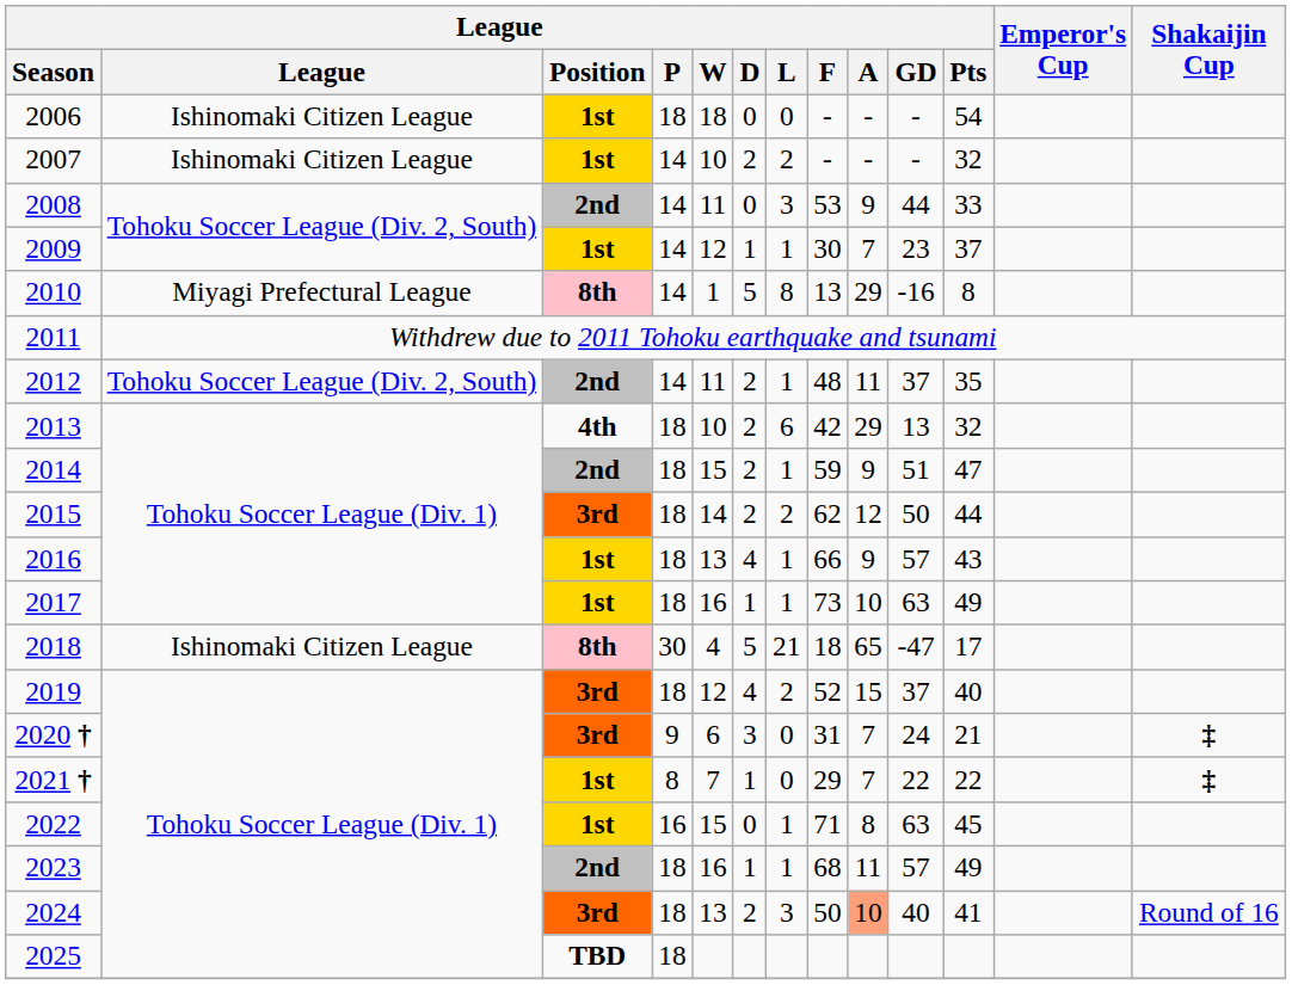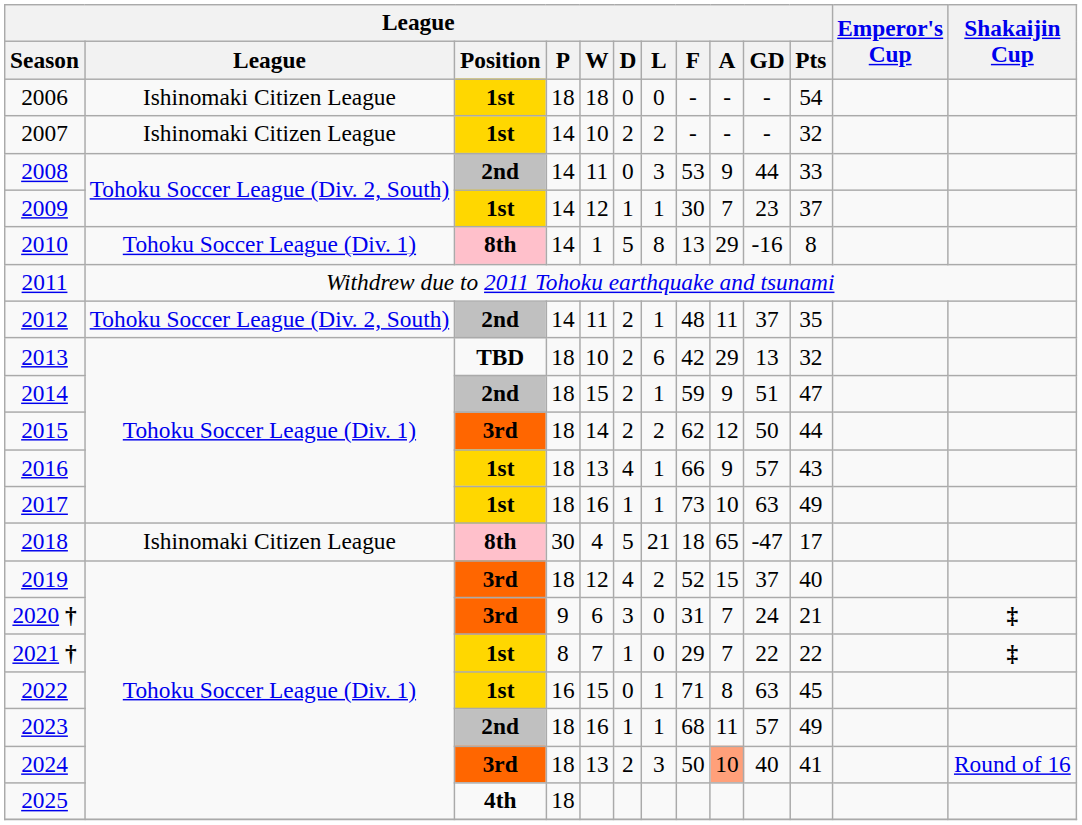 <table class="wikitable" style="text-align:center;">
 <tr>
 <th colspan="11">League</th>
 <th rowspan="2"><a href='#'>Emperor's<br>Cup</a></th>
 <th rowspan="2"><a href='#'>Shakaijin <br> Cup</a></th>
 </tr>
 <tr>
 <th>Season</th>
 <th>League</th>
 <th>Position</th>
 <th>P</th>
 <th>W</th>
 <th>D</th>
 <th>L</th>
 <th>F</th>
 <th>A</th>
 <th>GD</th>
 <th>Pts</th>
 </tr>
 <tr>
 <td>2006</td>
 <td>Ishinomaki Citizen League</td>
 <td bgcolor=gold><strong>1st</strong></td>
 <td>18</td>
 <td>18</td>
 <td>0</td>
 <td>0</td>
 <td>-</td>
 <td>-</td>
 <td>-</td>
 <td>54</td>
 <td></td>
 <td></td>
 </tr>
 <tr>
 <td>2007</td>
 <td>Ishinomaki Citizen League</td>
 <td bgcolor=gold><strong>1st</strong></td>
 <td>14</td>
 <td>10</td>
 <td>2</td>
 <td>2</td>
 <td>-</td>
 <td>-</td>
 <td>-</td>
 <td>32</td>
 <td></td>
 <td></td>
 </tr>
 <tr>
 <td><a href='#'>2008</a></td>
 <td rowspan="2"><a href='#'>Tohoku Soccer League (Div. 2, South)</a></td>
 <td bgcolor=silver><strong>2nd</strong></td>
 <td>14</td>
 <td>11</td>
 <td>0</td>
 <td>3</td>
 <td>53</td>
 <td>9</td>
 <td>44</td>
 <td>33</td>
 <td></td>
 <td></td>
 </tr>
 <tr>
 <td><a href='#'>2009</a></td>
 <td bgcolor=gold><strong>1st</strong></td>
 <td>14</td>
 <td>12</td>
 <td>1</td>
 <td>1</td>
 <td>30</td>
 <td>7</td>
 <td>23</td>
 <td>37</td>
 <td></td>
 <td></td>
 </tr>
 <tr>
 <td><a href='#'>2010</a></td>
-<td>Miyagi Prefectural League</td>
+<td><a href='#'>Tohoku Soccer League (Div. 1)</a></td>
 <td bgcolor=pink><strong>8th</strong></td>
 <td>14</td>
 <td>1</td>
 <td>5</td>
 <td>8</td>
 <td>13</td>
 <td>29</td>
 <td>-16</td>
 <td>8</td>
 <td></td>
 <td></td>
 </tr>
 <tr>
 <td><a href='#'>2011</a></td>
 <td colspan="12"><em>Withdrew due to <a href='#'>2011 Tohoku earthquake and tsunami</a></em></td>
 </tr>
 <tr>
 <td><a href='#'>2012</a></td>
 <td><a href='#'>Tohoku Soccer League (Div. 2, South)</a></td>
 <td bgcolor=silver><strong>2nd</strong></td>
 <td>14</td>
 <td>11</td>
 <td>2</td>
 <td>1</td>
 <td>48</td>
 <td>11</td>
 <td>37</td>
 <td>35</td>
 <td></td>
 <td></td>
 </tr>
 <tr>
 <td><a href='#'>2013</a></td>
 <td rowspan="5"><a href='#'>Tohoku Soccer League (Div. 1)</a></td>
-<td><strong>4th</strong></td>
+<td><strong>TBD</strong></td>
 <td>18</td>
 <td>10</td>
 <td>2</td>
 <td>6</td>
 <td>42</td>
 <td>29</td>
 <td>13</td>
 <td>32</td>
 <td></td>
 <td></td>
 </tr>
 <tr>
 <td><a href='#'>2014</a></td>
 <td bgcolor=silver><strong>2nd</strong></td>
 <td>18</td>
 <td>15</td>
 <td>2</td>
 <td>1</td>
 <td>59</td>
 <td>9</td>
 <td>51</td>
 <td>47</td>
 <td></td>
 <td></td>
 </tr>
 <tr>
 <td><a href='#'>2015</a></td>
 <td bgcolor=ff6600><strong>3rd</strong></td>
 <td>18</td>
 <td>14</td>
 <td>2</td>
 <td>2</td>
 <td>62</td>
 <td>12</td>
 <td>50</td>
 <td>44</td>
 <td></td>
 <td></td>
 </tr>
 <tr>
 <td><a href='#'>2016</a></td>
 <td bgcolor=gold><strong>1st</strong></td>
 <td>18</td>
 <td>13</td>
 <td>4</td>
 <td>1</td>
 <td>66</td>
 <td>9</td>
 <td>57</td>
 <td>43</td>
 <td></td>
 <td></td>
 </tr>
 <tr>
 <td><a href='#'>2017</a></td>
 <td bgcolor=gold><strong>1st</strong></td>
 <td>18</td>
 <td>16</td>
 <td>1</td>
 <td>1</td>
 <td>73</td>
 <td>10</td>
 <td>63</td>
 <td>49</td>
 <td></td>
 <td></td>
 </tr>
 <tr>
 <td><a href='#'>2018</a></td>
 <td>Ishinomaki Citizen League</td>
 <td bgcolor=pink><strong>8th</strong></td>
 <td>30</td>
 <td>4</td>
 <td>5</td>
 <td>21</td>
 <td>18</td>
 <td>65</td>
 <td>-47</td>
 <td>17</td>
 <td></td>
 <td></td>
 </tr>
 <tr>
 <td><a href='#'>2019</a></td>
 <td rowspan="7"><a href='#'>Tohoku Soccer League (Div. 1)</a></td>
 <td bgcolor=ff6600><strong>3rd</strong></td>
 <td>18</td>
 <td>12</td>
 <td>4</td>
 <td>2</td>
 <td>52</td>
 <td>15</td>
 <td>37</td>
 <td>40</td>
 <td></td>
 <td></td>
 </tr>
 <tr>
 <td><a href='#'>2020</a> <strong>†</strong></td>
 <td bgcolor=ff6600><strong>3rd</strong></td>
 <td>9</td>
 <td>6</td>
 <td>3</td>
 <td>0</td>
 <td>31</td>
 <td>7</td>
 <td>24</td>
 <td>21</td>
 <td></td>
 <td><strong>‡</strong></td>
 </tr>
 <tr>
 <td><a href='#'>2021</a> <strong>†</strong></td>
 <td bgcolor=gold><strong>1st</strong></td>
 <td>8</td>
 <td>7</td>
 <td>1</td>
 <td>0</td>
 <td>29</td>
 <td>7</td>
 <td>22</td>
 <td>22</td>
 <td></td>
 <td><strong>‡</strong></td>
 </tr>
 <tr>
 <td><a href='#'>2022</a></td>
 <td bgcolor=gold><strong>1st</strong></td>
 <td>16</td>
 <td>15</td>
 <td>0</td>
 <td>1</td>
 <td>71</td>
 <td>8</td>
 <td>63</td>
 <td>45</td>
 <td></td>
 <td></td>
 </tr>
 <tr>
 <td><a href='#'>2023</a></td>
 <td bgcolor=silver><strong>2nd</strong></td>
 <td>18</td>
 <td>16</td>
 <td>1</td>
 <td>1</td>
 <td>68</td>
 <td>11</td>
 <td>57</td>
 <td>49</td>
 <td></td>
 <td></td>
 </tr>
 <tr>
 <td><a href='#'>2024</a></td>
 <td bgcolor=ff6600><strong>3rd</strong></td>
 <td>18</td>
 <td>13</td>
 <td>2</td>
 <td>3</td>
 <td>50</td>
 <td style="background: lightsalmon;">10</td>
 <td>40</td>
 <td>41</td>
 <td></td>
 <td><a href='#'>Round of 16</a></td>
 </tr>
 <tr>
 <td><a href='#'>2025</a></td>
-<td><strong>TBD</strong></td>
+<td><strong>4th</strong></td>
 <td>18</td>
 <td></td>
 <td></td>
 <td></td>
 <td></td>
 <td></td>
 <td></td>
 <td></td>
 <td></td>
 <td></td>
 </tr>
 <tr>
 </tr>
 </table>
